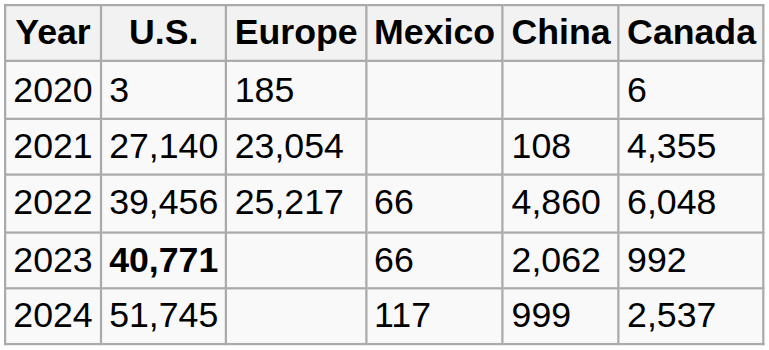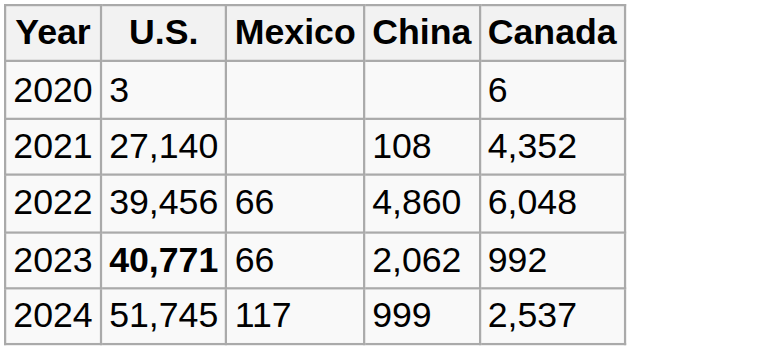 <table class="wikitable">
 <tr>
 <th>Year</th>
 <th>U.S.</th>
-<th>Europe</th>
 <th>Mexico</th>
 <th>China</th>
 <th>Canada</th>
 </tr>
 <tr>
 <td>2020</td>
 <td>3</td>
-<td>185</td>
 <td></td>
 <td></td>
 <td>6</td>
 </tr>
 <tr>
 <td>2021</td>
 <td>27,140</td>
-<td>23,054</td>
 <td></td>
 <td>108</td>
-<td>4,355</td>
+<td>4,352</td>
 </tr>
 <tr>
 <td>2022</td>
 <td>39,456</td>
-<td>25,217</td>
 <td>66</td>
 <td>4,860</td>
 <td>6,048</td>
 </tr>
 <tr>
 <td>2023</td>
 <td><strong>40,771</strong></td>
-<td></td>
 <td>66</td>
 <td>2,062</td>
 <td>992</td>
 </tr>
 <tr>
 <td>2024</td>
 <td>51,745</td>
-<td></td>
 <td>117</td>
 <td>999</td>
 <td>2,537</td>
 </tr>
 </table>
